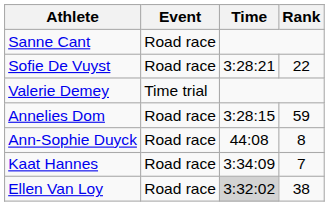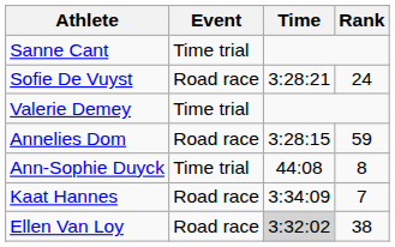 <table class="wikitable" style="font-size:90%">
 <tr>
 <th>Athlete</th>
 <th>Event</th>
 <th>Time</th>
 <th>Rank</th>
 </tr>
 <tr align=center>
 <td align=left><a href='#'>Sanne Cant</a></td>
-<td align=left>Road race</td>
+<td align=left>Time trial</td>
 <td colspan=2></td>
 </tr>
 <tr align=center>
 <td align=left><a href='#'>Sofie De Vuyst</a></td>
 <td align=left>Road race</td>
 <td>3:28:21</td>
-<td>22</td>
+<td>24</td>
 </tr>
 <tr align=center>
 <td align=left><a href='#'>Valerie Demey</a></td>
 <td align=left>Time trial</td>
 <td colspan=2></td>
 </tr>
 <tr align=center>
 <td align=left><a href='#'>Annelies Dom</a></td>
 <td align=left>Road race</td>
 <td>3:28:15</td>
 <td>59</td>
 </tr>
 <tr align=center>
 <td align=left><a href='#'>Ann-Sophie Duyck</a></td>
-<td align=left>Road race</td>
+<td align=left>Time trial</td>
 <td>44:08</td>
 <td>8</td>
 </tr>
 <tr align=center>
 <td align=left><a href='#'>Kaat Hannes</a></td>
 <td align=left>Road race</td>
 <td>3:34:09</td>
 <td>7</td>
 </tr>
 <tr align=center>
 <td align=left><a href='#'>Ellen Van Loy</a></td>
 <td align=left>Road race</td>
 <td style="background: lightgrey;">3:32:02</td>
 <td>38</td>
 </tr>
 </table>
